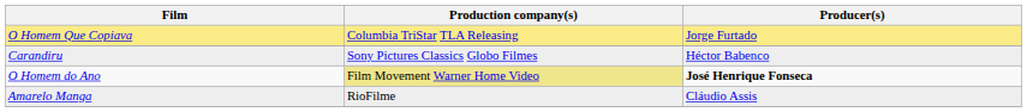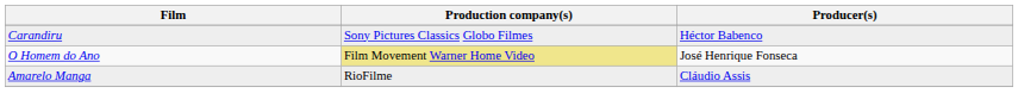 <table class="wikitable" style="width:100%;">
 <tr style="background:#bebebe">
 <th style="width:33%;">Film</th>
 <th style="width:33%;">Production company(s)</th>
 <th style="width:33%;">Producer(s)</th>
-</tr>
-<tr style="background:#FAEB86">
-<td><em><a href='#'>O Homem Que Copiava</a></em></td>
-<td><a href='#'>Columbia TriStar</a> <a href='#'>TLA Releasing</a></td>
-<td><a href='#'>Jorge Furtado</a></td>
 </tr>
 <tr>
 </tr>
 <tr style="background:#eee;">
 <td><em><a href='#'>Carandiru</a> </em></td>
 <td><a href='#'>Sony Pictures Classics</a> <a href='#'>Globo Filmes</a></td>
 <td><a href='#'>Héctor Babenco</a></td>
 </tr>
 <tr>
 <td><em><a href='#'>O Homem do Ano</a> </em></td>
 <td style="background: khaki;">Film Movement <a href='#'>Warner Home Video</a></td>
-<td><strong>José Henrique Fonseca</strong></td>
+<td>José Henrique Fonseca</td>
 </tr>
 <tr style="background:#eee;">
 <td><em><a href='#'>Amarelo Manga</a> </em></td>
 <td>RioFilme</td>
 <td><a href='#'>Cláudio Assis</a></td>
 </tr>
 <tr>
 </tr>
 </table>
